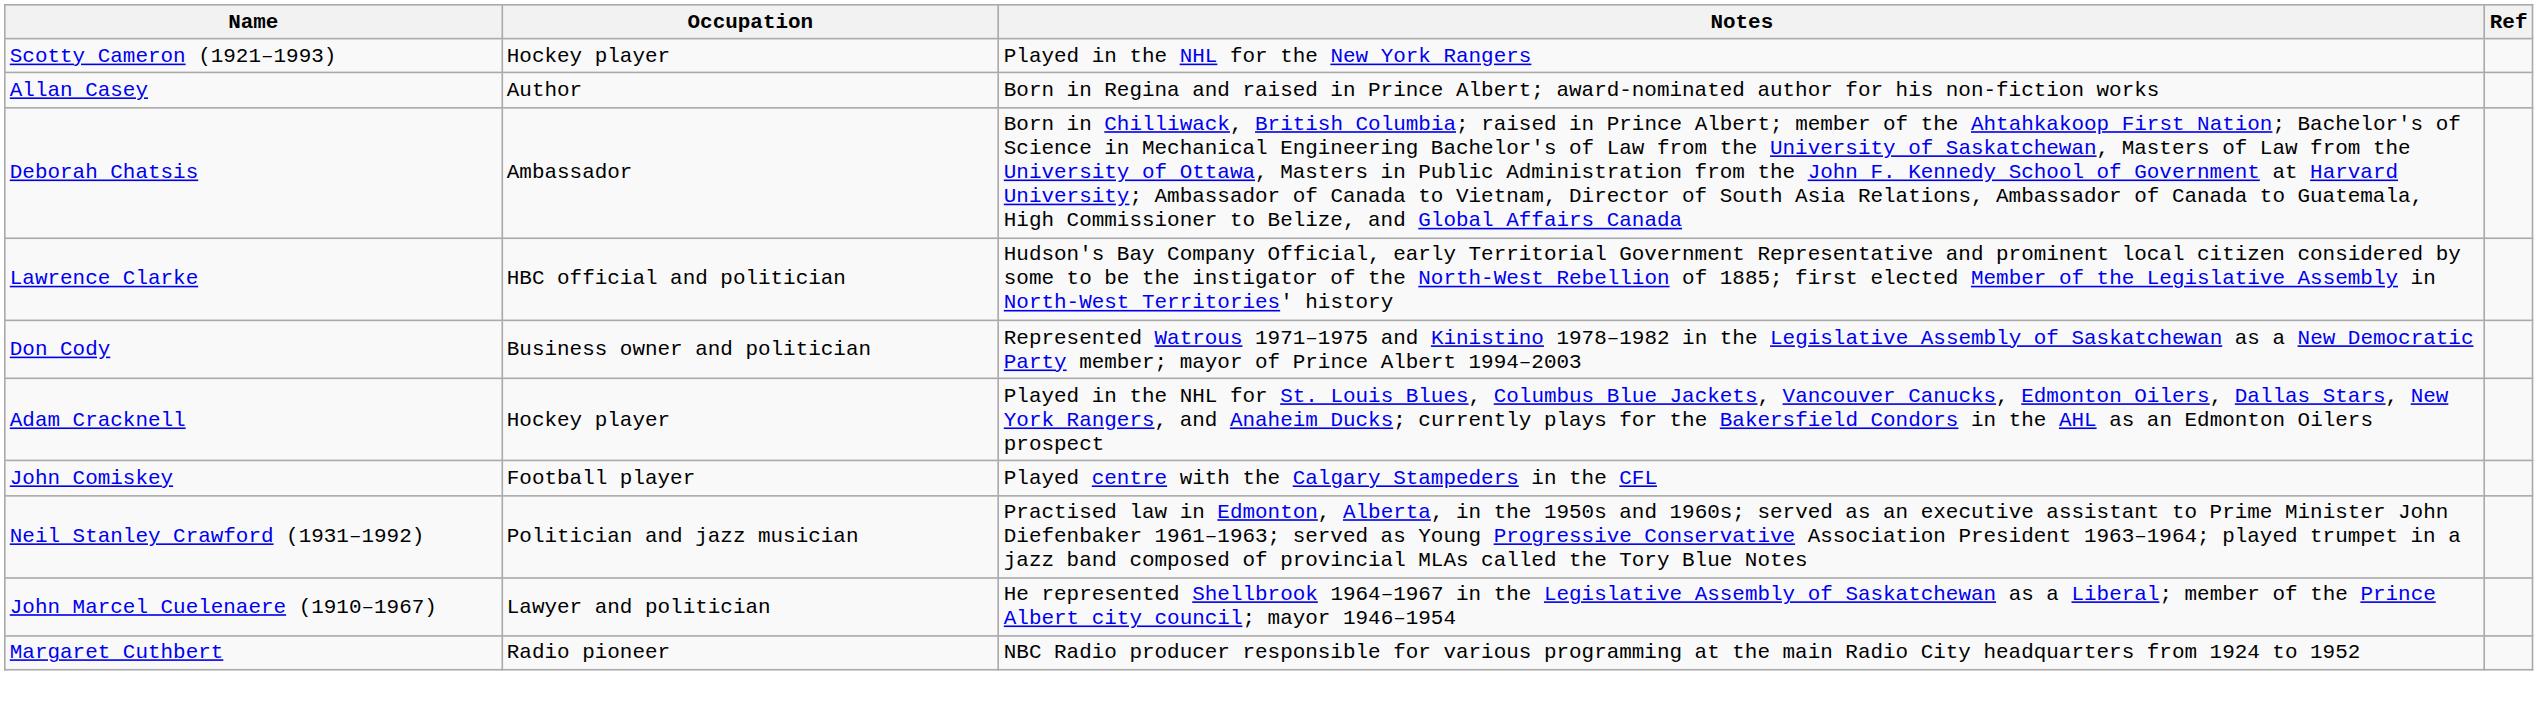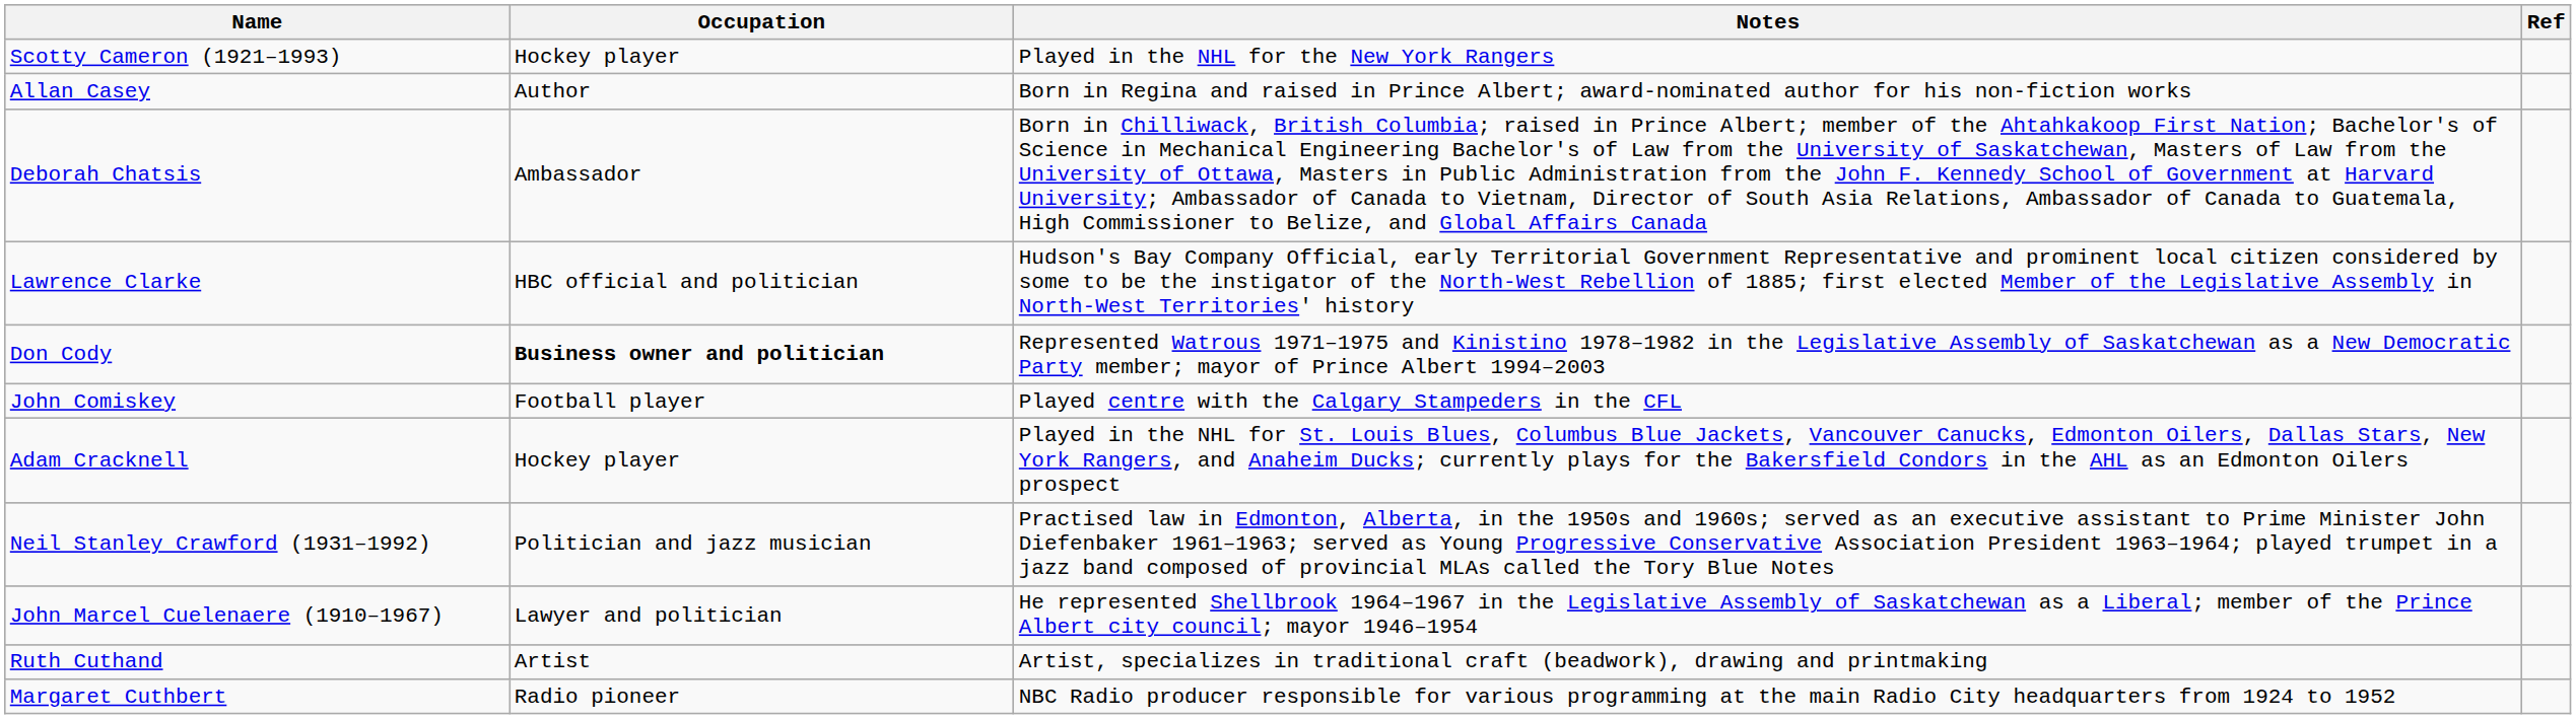 <table class="wikitable sortable">
 <tr align=left>
 <th style="width:20%;">Name</th>
 <th style="width:20%;">Occupation</th>
 <th style="width:60%;">Notes</th>
 <th style="width:20%;">Ref</th>
 </tr>
 <tr>
 <td><a href='#'>Scotty Cameron</a> (1921–1993)</td>
 <td>Hockey player</td>
 <td>Played in the <a href='#'>NHL</a> for the <a href='#'>New York Rangers</a></td>
 <td></td>
 </tr>
 <tr>
 <td><a href='#'>Allan Casey</a></td>
 <td>Author</td>
 <td>Born in Regina and raised in Prince Albert; award-nominated author for his non-fiction works</td>
 <td></td>
 </tr>
 <tr>
 <td><a href='#'>Deborah Chatsis</a></td>
 <td>Ambassador</td>
 <td>Born in <a href='#'>Chilliwack</a>, <a href='#'>British Columbia</a>; raised in Prince Albert; member of the <a href='#'>Ahtahkakoop First Nation</a>; Bachelor's of Science in Mechanical Engineering Bachelor's of Law from the <a href='#'>University of Saskatchewan</a>, Masters of Law from the <a href='#'>University of Ottawa</a>, Masters in Public Administration from the <a href='#'>John F. Kennedy School of Government</a> at <a href='#'>Harvard University</a>; Ambassador of Canada to Vietnam, Director of South Asia Relations, Ambassador of Canada to Guatemala, High Commissioner to Belize, and <a href='#'>Global Affairs Canada</a></td>
 <td></td>
 </tr>
 <tr>
 <td><a href='#'>Lawrence Clarke</a></td>
 <td>HBC official and politician</td>
 <td>Hudson's Bay Company Official, early Territorial Government Representative and prominent local citizen considered by some to be the instigator of the <a href='#'>North-West Rebellion</a> of 1885; first elected <a href='#'>Member of the Legislative Assembly</a> in <a href='#'>North-West Territories</a>' history</td>
 <td></td>
 </tr>
 <tr>
 <td><a href='#'>Don Cody</a></td>
-<td>Business owner and politician</td>
+<td><strong>Business owner and politician</strong></td>
 <td>Represented <a href='#'>Watrous</a> 1971–1975 and <a href='#'>Kinistino</a> 1978–1982 in the <a href='#'>Legislative Assembly of Saskatchewan</a> as a <a href='#'>New Democratic Party</a> member; mayor of Prince Albert 1994–2003</td>
+<td></td>
+</tr>
+<tr>
+<td><a href='#'>John Comiskey</a></td>
+<td>Football player</td>
+<td>Played <a href='#'>centre</a> with the <a href='#'>Calgary Stampeders</a> in the <a href='#'>CFL</a></td>
 <td></td>
 </tr>
 <tr>
 <td><a href='#'>Adam Cracknell</a></td>
 <td>Hockey player</td>
 <td>Played in the NHL for <a href='#'>St. Louis Blues</a>, <a href='#'>Columbus Blue Jackets</a>, <a href='#'>Vancouver Canucks</a>, <a href='#'>Edmonton Oilers</a>, <a href='#'>Dallas Stars</a>, <a href='#'>New York Rangers</a>, and <a href='#'>Anaheim Ducks</a>; currently plays for the <a href='#'>Bakersfield Condors</a> in the <a href='#'>AHL</a> as an Edmonton Oilers prospect</td>
-<td></td>
-</tr>
-<tr>
-<td><a href='#'>John Comiskey</a></td>
-<td>Football player</td>
-<td>Played <a href='#'>centre</a> with the <a href='#'>Calgary Stampeders</a> in the <a href='#'>CFL</a></td>
 <td></td>
 </tr>
 <tr>
 <td><a href='#'>Neil Stanley Crawford</a> (1931–1992)</td>
 <td>Politician and jazz musician</td>
 <td>Practised law in <a href='#'>Edmonton</a>, <a href='#'>Alberta</a>, in the 1950s and 1960s; served as an executive assistant to Prime Minister John Diefenbaker 1961–1963; served as Young <a href='#'>Progressive Conservative</a> Association President 1963–1964; played trumpet in a jazz band composed of provincial MLAs called the Tory Blue Notes</td>
 <td></td>
 </tr>
 <tr>
 <td><a href='#'>John Marcel Cuelenaere</a> (1910–1967) </td>
 <td>Lawyer and politician</td>
 <td>He represented <a href='#'>Shellbrook</a> 1964–1967 in the <a href='#'>Legislative Assembly of Saskatchewan</a> as a <a href='#'>Liberal</a>; member of the <a href='#'>Prince Albert city council</a>; mayor 1946–1954</td>
 <td></td>
 </tr>
 <tr>
+<td><a href='#'>Ruth Cuthand</a></td>
+<td>Artist</td>
+<td>Artist, specializes in traditional craft (beadwork), drawing and printmaking</td>
+<td></td>
+</tr>
+<tr>
 <td><a href='#'>Margaret Cuthbert</a></td>
 <td>Radio pioneer</td>
 <td>NBC Radio producer responsible for various programming at the main Radio City headquarters from 1924 to 1952</td>
 <td></td>
 </tr>
 </table>
